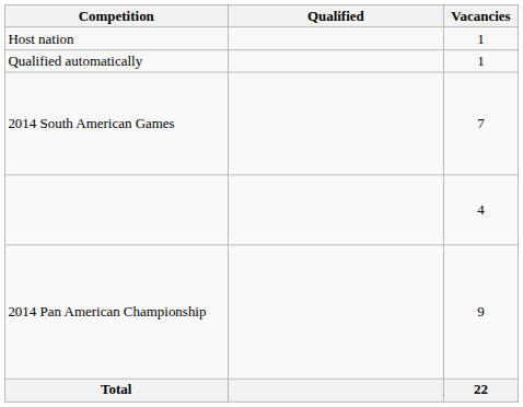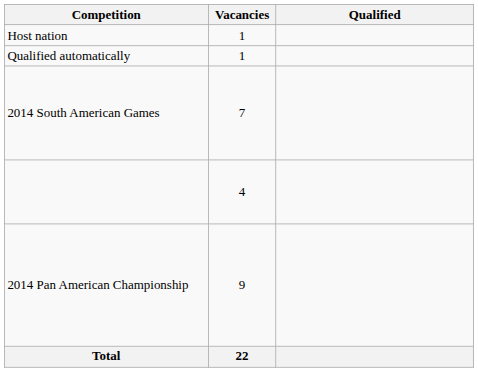 <table class = "wikitable" width=580>
 <tr>
 <th width=300>Competition</th>
+<th width=80>Vacancies</th>
 <th width=300>Qualified</th>
-<th width=80>Vacancies</th>
 </tr>
 <tr>
 <td>Host nation</td>
+<td align="center">1</td>
 <td></td>
-<td align="center">1</td>
 </tr>
 <tr>
 <td>Qualified automatically</td>
+<td align="center">1</td>
 <td></td>
-<td align="center">1</td>
 </tr>
 <tr>
 <td>2014 South American Games</td>
+<td align="center">7</td>
 <td><br><br><br><s></s><br><br><br></td>
-<td align="center">7</td>
 </tr>
 <tr>
 <td></td>
+<td align="center">4</td>
 <td><br><br><br><br></td>
-<td align="center">4</td>
 </tr>
 <tr>
 <td>2014 Pan American Championship</td>
+<td align="center">9</td>
 <td><br><br><br><br><br><br><br><br></td>
-<td align="center">9</td>
 </tr>
 <tr>
 <th>Total</th>
+<th>22</th>
 <th></th>
-<th>22</th>
 </tr>
 </table>
